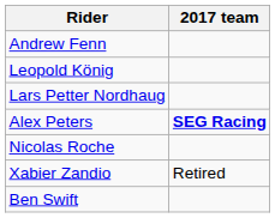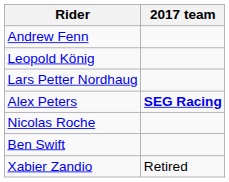 <table class="wikitable">
 <tr>
 <th>Rider</th>
 <th>2017 team</th>
 </tr>
 <tr>
 <td><a href='#'>Andrew Fenn</a></td>
 <td></td>
 </tr>
 <tr>
 <td><a href='#'>Leopold König</a></td>
 <td></td>
 </tr>
 <tr>
 <td><a href='#'>Lars Petter Nordhaug</a></td>
 <td></td>
 </tr>
 <tr>
 <td><a href='#'>Alex Peters</a></td>
 <td><strong><a href='#'>SEG Racing</a></strong></td>
 </tr>
 <tr>
 <td><a href='#'>Nicolas Roche</a></td>
 <td></td>
 </tr>
 <tr>
+<td><a href='#'>Ben Swift</a></td>
+<td></td>
+</tr>
+<tr>
 <td><a href='#'>Xabier Zandio</a></td>
 <td>Retired</td>
 </tr>
-<tr>
-<td><a href='#'>Ben Swift</a></td>
-<td></td>
-</tr>
 </table>
